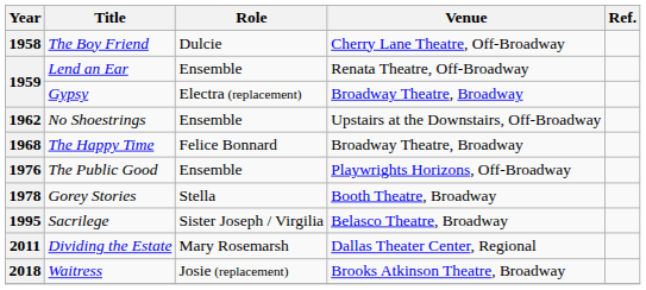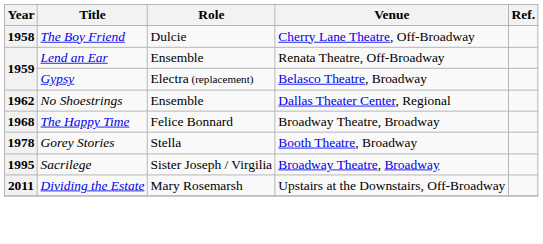 <table class="wikitable sortable plainrowheaders">
 <tr>
 <th scope="col">Year</th>
 <th scope="col">Title</th>
 <th scope="col">Role</th>
 <th scope="col">Venue</th>
 <th scope="col" class="unsortable">Ref.</th>
 </tr>
 <tr>
 <th scope="row">1958</th>
 <td><em><a href='#'>The Boy Friend</a></em></td>
 <td>Dulcie</td>
 <td><a href='#'>Cherry Lane Theatre</a>, Off-Broadway</td>
 <td></td>
 </tr>
 <tr>
 <th scope="row" rowspan="2">1959</th>
 <td><em><a href='#'>Lend an Ear</a></em></td>
 <td>Ensemble</td>
 <td>Renata Theatre, Off-Broadway</td>
 <td></td>
 </tr>
 <tr>
 <td><em><a href='#'>Gypsy</a></em></td>
 <td>Electra<small> (replacement) </small></td>
-<td><a href='#'>Broadway Theatre</a>, <a href='#'>Broadway</a></td>
+<td><a href='#'>Belasco Theatre</a>, Broadway</td>
 <td></td>
 </tr>
 <tr>
 <th scope="row">1962</th>
 <td><em>No Shoestrings</em></td>
 <td>Ensemble</td>
-<td>Upstairs at the Downstairs, Off-Broadway</td>
+<td><a href='#'>Dallas Theater Center</a>, Regional</td>
 <td></td>
 </tr>
 <tr>
 <th scope="row">1968</th>
 <td><em><a href='#'>The Happy Time</a></em></td>
 <td>Felice Bonnard</td>
 <td>Broadway Theatre, Broadway</td>
-<td></td>
-</tr>
-<tr>
-<th scope="row">1976</th>
-<td><em>The Public Good</em></td>
-<td>Ensemble</td>
-<td><a href='#'>Playwrights Horizons</a>, Off-Broadway</td>
 <td></td>
 </tr>
 <tr>
 <th scope="row">1978</th>
 <td><em>Gorey Stories</em></td>
 <td>Stella</td>
 <td><a href='#'>Booth Theatre</a>, Broadway</td>
 <td></td>
 </tr>
 <tr>
 <th scope="row">1995</th>
 <td><em>Sacrilege</em></td>
 <td>Sister Joseph / Virgilia</td>
-<td><a href='#'>Belasco Theatre</a>, Broadway</td>
+<td><a href='#'>Broadway Theatre</a>, <a href='#'>Broadway</a></td>
 <td></td>
 </tr>
 <tr>
 <th scope="row">2011</th>
 <td><em><a href='#'>Dividing the Estate</a></em></td>
 <td>Mary Rosemarsh</td>
-<td><a href='#'>Dallas Theater Center</a>, Regional</td>
-<td></td>
-</tr>
-<tr>
-<th scope="row">2018</th>
-<td><em><a href='#'>Waitress</a></em></td>
-<td>Josie<small> (replacement) </small></td>
-<td><a href='#'>Brooks Atkinson Theatre</a>, Broadway</td>
+<td>Upstairs at the Downstairs, Off-Broadway</td>
 <td></td>
 </tr>
 <tr>
 </tr>
 </table>
